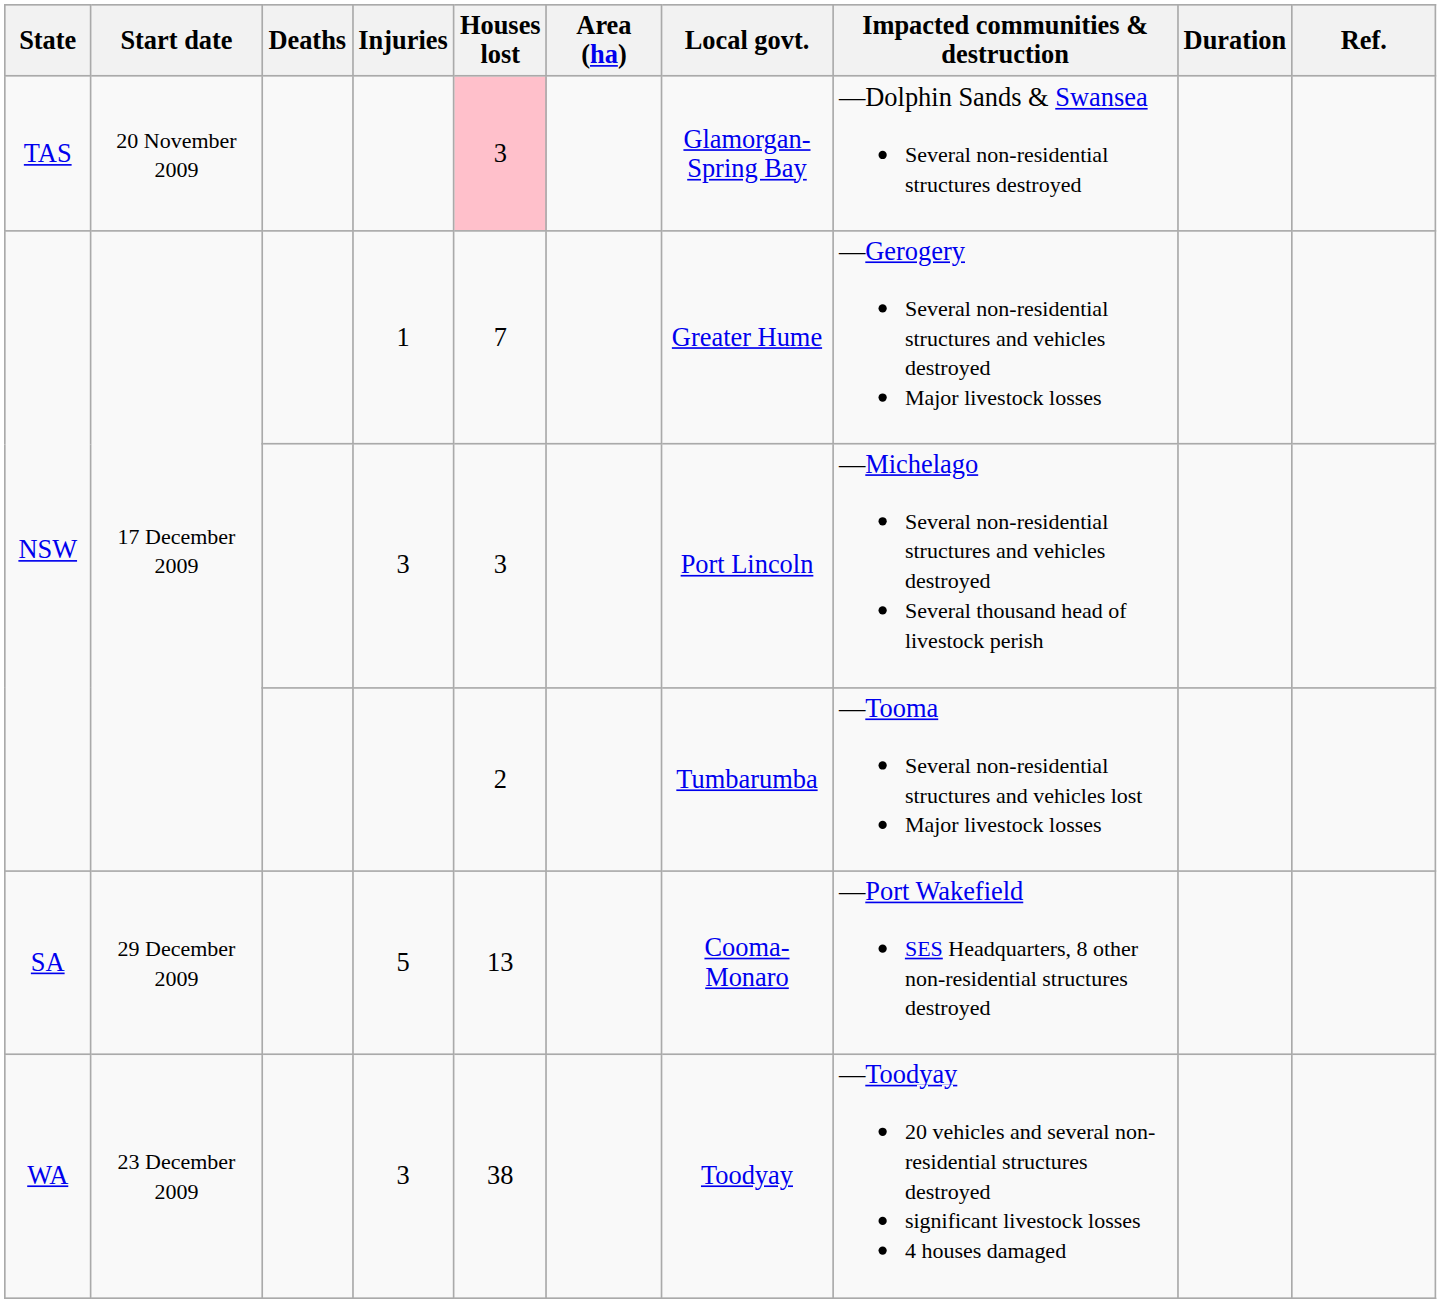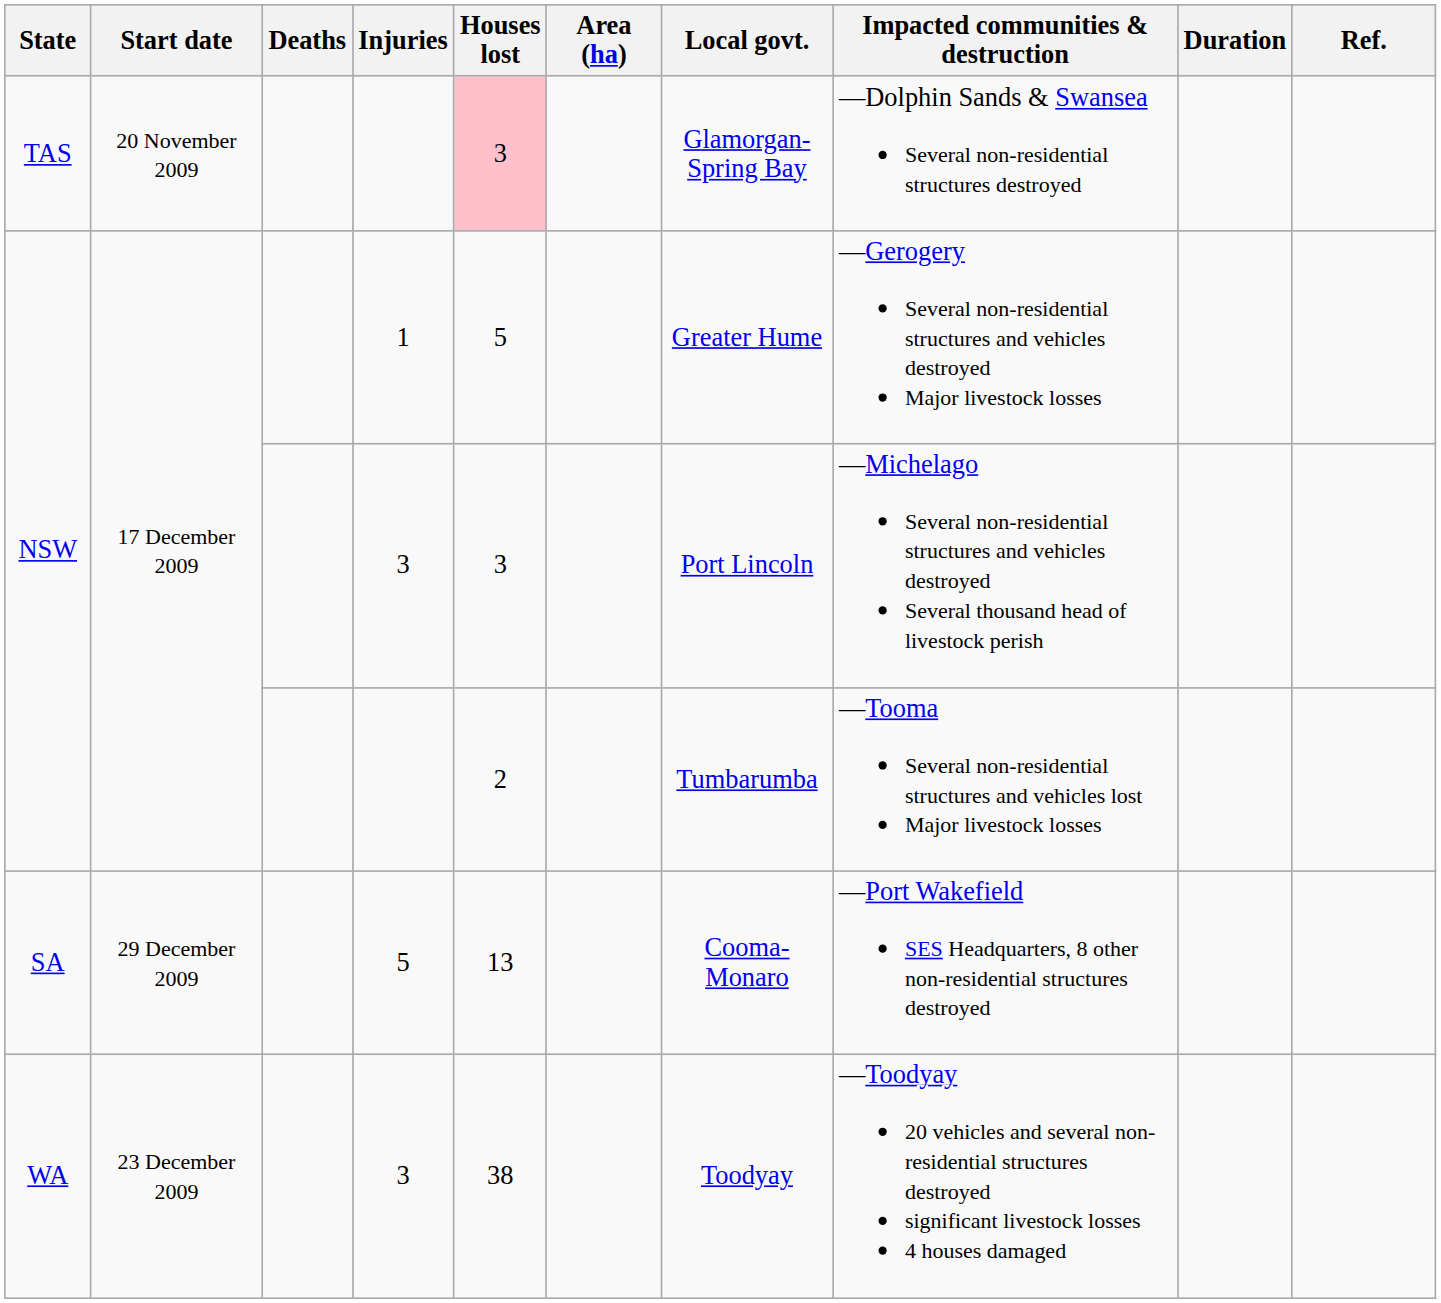 <table class="wikitable sortable">
 <tr>
 <th scope="col" width="6%" align="center">State</th>
 <th scope="col" width="12%" align="center">Start date</th>
 <th scope="col" width="6%" align="center">Deaths</th>
 <th scope="col" width="6%" align="center">Injuries</th>
 <th scope="col" width="6%" align="center">Houses lost</th>
 <th scope="col" width="8%" align="center">Area (<a href='#'>ha</a>)</th>
 <th scope="col" width="12%" align="center">Local govt.</th>
 <th scope="col" align="center" class="unsortable">Impacted communities & destruction</th>
 <th scope="col" width="6%" align="center" class="unsortable">Duration</th>
 <th scope="col" width="10%" align="center" class="unsortable">Ref.</th>
 </tr>
 <tr>
 <td style="text-align:center;"><a href='#'>TAS</a></td>
 <td style="text-align:center;"><small>20 November 2009</small></td>
 <td style="text-align:center;"></td>
 <td style="text-align:center;"></td>
 <td style="background: pink; text-align:center;">3</td>
 <td style="text-align:center;"></td>
 <td style="text-align:center;"><a href='#'>Glamorgan-Spring Bay</a></td>
 <td>—Dolphin Sands & <a href='#'>Swansea</a><br><ul><li><small>Several non-residential structures destroyed</small></li></ul></td>
 <td style="text-align:center;"></td>
 <td style="text-align:center;"></td>
 </tr>
 <tr>
 <td rowspan="3" style="text-align:center;"><a href='#'>NSW</a></td>
 <td rowspan="3" style="text-align:center;"><small>17 December 2009</small></td>
 <td style="text-align:center;"></td>
 <td style="text-align:center;">1</td>
-<td style="text-align:center;">7</td>
+<td style="text-align:center;">5</td>
 <td style="text-align:center;"></td>
 <td style="text-align:center;"><a href='#'>Greater Hume</a></td>
 <td>—<a href='#'>Gerogery</a><br><ul><li><small>Several non-residential structures and vehicles destroyed</small></li><li><small>Major livestock losses</small></li></ul></td>
 <td style="text-align:center;"></td>
 <td style="text-align:center;"></td>
 </tr>
 <tr>
 <td style="text-align:center;"></td>
 <td style="text-align:center;">3</td>
 <td style="text-align:center;">3</td>
 <td style="text-align:center;"></td>
 <td style="text-align:center;"><a href='#'>Port Lincoln</a></td>
 <td>—<a href='#'>Michelago</a><br><ul><li><small>Several non-residential structures and vehicles destroyed</small></li><li><small>Several thousand head of livestock perish</small></li></ul></td>
 <td style="text-align:center;"></td>
 <td style="text-align:center;"></td>
 </tr>
 <tr>
 <td style="text-align:center;"></td>
 <td style="text-align:center;"></td>
 <td style="text-align:center;">2</td>
 <td style="text-align:center;"></td>
 <td style="text-align:center;"><a href='#'>Tumbarumba</a></td>
 <td>—<a href='#'>Tooma</a><br><ul><li><small>Several non-residential structures and vehicles lost</small></li><li><small>Major livestock losses</small></li></ul></td>
 <td style="text-align:center;"></td>
 <td style="text-align:center;"></td>
 </tr>
 <tr>
 <td style="text-align:center;"><a href='#'>SA</a></td>
 <td style="text-align:center;"><small>29 December 2009</small></td>
 <td style="text-align:center;"></td>
 <td style="text-align:center;">5</td>
 <td style="text-align:center;">13</td>
 <td style="text-align:center;"></td>
 <td style="text-align:center;"><a href='#'>Cooma-Monaro</a></td>
 <td>—<a href='#'>Port Wakefield</a><br><ul><li><small><a href='#'>SES</a> Headquarters, 8 other non-residential structures destroyed</small></li></ul></td>
 <td style="text-align:center;"></td>
 <td style="text-align:center;"></td>
 </tr>
 <tr>
 <td style="text-align:center;"><a href='#'>WA</a></td>
 <td style="text-align:center;"><small>23 December 2009</small></td>
 <td style="text-align:center;"></td>
 <td style="text-align:center;">3</td>
 <td style="text-align:center;">38</td>
 <td style="text-align:center;"></td>
 <td style="text-align:center;"><a href='#'>Toodyay</a></td>
 <td>—<a href='#'>Toodyay</a><br><ul><li><small>20 vehicles and several non-residential structures destroyed</small></li><li><small>significant livestock losses</small></li><li><small>4 houses damaged</small></li></ul></td>
 <td style="text-align:center;"></td>
 <td style="text-align:center;"></td>
 </tr>
 <tr>
 </tr>
 </table>
